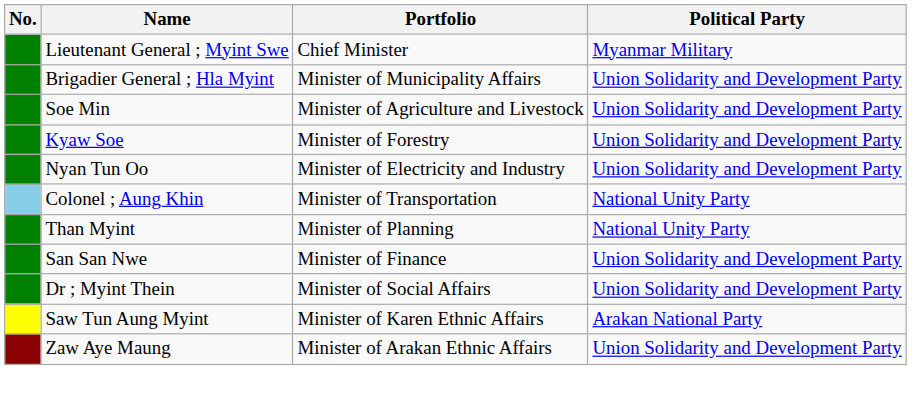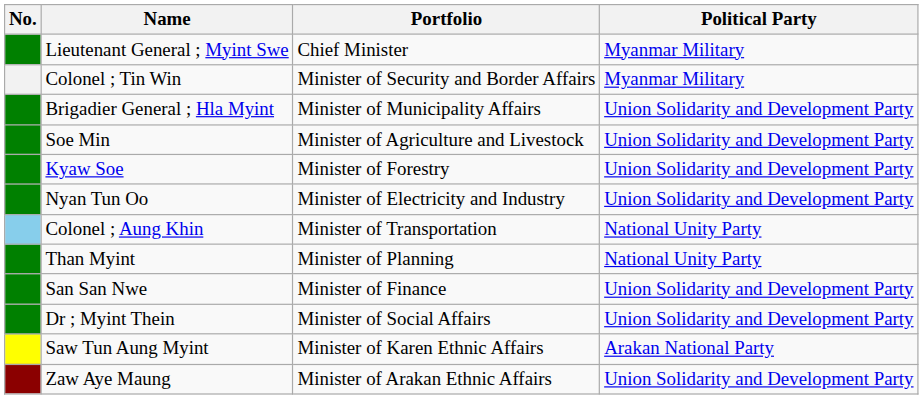 <table class="wikitable">
 <tr>
 <th>No.</th>
 <th>Name</th>
 <th>Portfolio</th>
 <th>Political Party</th>
 </tr>
 <tr>
 <th style="background:Green;"></th>
 <td>Lieutenant General ; <a href='#'>Myint Swe</a></td>
 <td>Chief Minister</td>
+<td><a href='#'>Myanmar Military</a></td>
+</tr>
+<tr>
+<th> </th>
+<td>Colonel ; Tin Win</td>
+<td>Minister of Security and Border Affairs</td>
 <td><a href='#'>Myanmar Military</a></td>
 </tr>
 <tr>
 <th style="background:Green;"></th>
 <td>Brigadier General ; <a href='#'>Hla Myint</a></td>
 <td>Minister of Municipality Affairs</td>
 <td><a href='#'>Union Solidarity and Development Party</a></td>
 </tr>
 <tr>
 <th style="background:Green;"></th>
 <td>Soe Min</td>
 <td>Minister of Agriculture and Livestock</td>
 <td><a href='#'>Union Solidarity and Development Party</a></td>
 </tr>
 <tr>
 <th style="background:Green;"></th>
 <td><a href='#'>Kyaw Soe</a></td>
 <td>Minister of Forestry</td>
 <td><a href='#'>Union Solidarity and Development Party</a></td>
 </tr>
 <tr>
 <th style="background:Green;"></th>
 <td>Nyan Tun Oo</td>
 <td>Minister of Electricity and Industry</td>
 <td><a href='#'>Union Solidarity and Development Party</a></td>
 </tr>
 <tr>
 <th style="background:SkyBlue;"></th>
 <td>Colonel ; <a href='#'>Aung Khin</a></td>
 <td>Minister of Transportation</td>
 <td><a href='#'>National Unity Party</a></td>
 </tr>
 <tr>
 <th style="background:Green;"></th>
 <td>Than Myint</td>
 <td>Minister of Planning</td>
 <td><a href='#'>National Unity Party</a></td>
 </tr>
 <tr>
 <th style="background:Green;"></th>
 <td>San San Nwe</td>
 <td>Minister of Finance</td>
 <td><a href='#'>Union Solidarity and Development Party</a></td>
 </tr>
 <tr>
 <th style="background:Green;"></th>
 <td>Dr ; Myint Thein</td>
 <td>Minister of Social Affairs</td>
 <td><a href='#'>Union Solidarity and Development Party</a></td>
 </tr>
 <tr>
 <th style="background:Yellow;"></th>
 <td>Saw Tun Aung Myint</td>
 <td>Minister of Karen Ethnic Affairs</td>
 <td><a href='#'>Arakan National Party</a></td>
 </tr>
 <tr>
 <th style="background:DarkRed;"></th>
 <td>Zaw Aye Maung</td>
 <td>Minister of Arakan Ethnic Affairs</td>
 <td><a href='#'>Union Solidarity and Development Party</a></td>
 </tr>
 </table>
